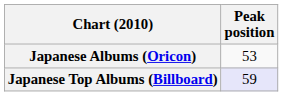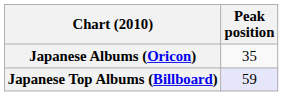 <table class="wikitable plainrowheaders" style="text-align:center">
 <tr>
 <th scope="col">Chart (2010)</th>
 <th scope="col">Peak<br> position</th>
 </tr>
 <tr>
 <th scope="row">Japanese Albums (<a href='#'>Oricon</a>)</th>
-<td>53</td>
+<td>35</td>
 </tr>
 <tr>
 <th scope="row">Japanese Top Albums (<a href='#'>Billboard</a>)</th>
 <td style="background: lavender;">59</td>
 </tr>
 </table>
